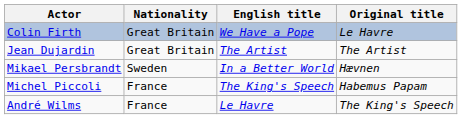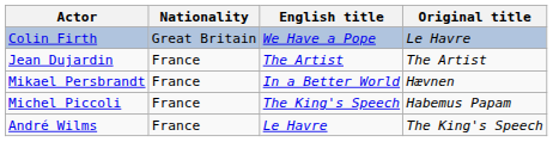 <table class="wikitable">
 <tr>
 <th>Actor</th>
 <th>Nationality</th>
 <th>English title</th>
 <th>Original title</th>
 </tr>
 <tr style="background:#B0C4DE;">
 <td><a href='#'>Colin Firth</a></td>
 <td>Great Britain</td>
 <td><em><a href='#'>We Have a Pope</a></em></td>
 <td><em>Le Havre</em></td>
 </tr>
 <tr>
 <td><a href='#'>Jean Dujardin</a></td>
-<td>Great Britain</td>
+<td>France</td>
 <td><em><a href='#'>The Artist</a></em></td>
 <td><em>The Artist</em></td>
 </tr>
 <tr>
 <td><a href='#'>Mikael Persbrandt</a></td>
-<td>Sweden</td>
+<td>France</td>
 <td><em><a href='#'>In a Better World</a></em></td>
 <td><em>Hævnen</em></td>
 </tr>
 <tr>
 <td><a href='#'>Michel Piccoli</a></td>
 <td>France</td>
 <td><em><a href='#'>The King's Speech</a></em></td>
 <td><em>Habemus Papam</em></td>
 </tr>
 <tr>
 <td><a href='#'>André Wilms</a></td>
 <td>France</td>
 <td><em><a href='#'>Le Havre</a></em></td>
 <td><em>The King's Speech</em></td>
 </tr>
 </table>
